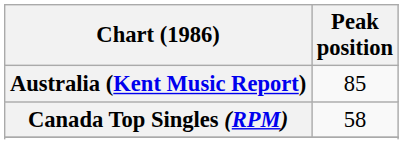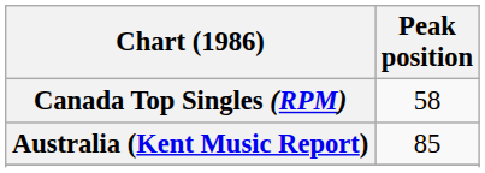 <table class="wikitable sortable plainrowheaders" style="text-align:center;">
 <tr>
 <th>Chart (1986)</th>
 <th>Peak<br>position</th>
 </tr>
 <tr>
+<th scope="row">Canada Top Singles <em>(<a href='#'>RPM</a>)</em></th>
+<td style="text-align:center;">58</td>
+</tr>
+<tr>
 <th scope="row">Australia (<a href='#'>Kent Music Report</a>)</th>
 <td>85</td>
-</tr>
-<tr>
-<th scope="row">Canada Top Singles <em>(<a href='#'>RPM</a>)</em></th>
-<td style="text-align:center;">58</td>
 </tr>
 <tr>
 </tr>
 <tr>
 </tr>
 <tr>
 </tr>
 <tr>
 </tr>
 <tr>
 </tr>
 </table>
